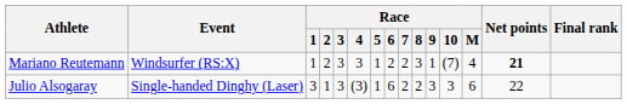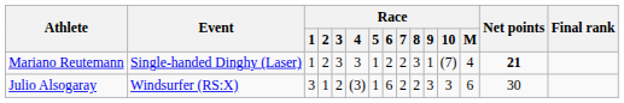 <table class="wikitable" border="1" style="font-size:90%">
 <tr>
 <th rowspan=2>Athlete</th>
 <th rowspan=2>Event</th>
 <th colspan=11>Race</th>
 <th rowspan=2>Net points</th>
 <th rowspan=2>Final rank</th>
 </tr>
 <tr>
 <th>1</th>
 <th>2</th>
 <th>3</th>
 <th>4</th>
 <th>5</th>
 <th>6</th>
 <th>7</th>
 <th>8</th>
 <th>9</th>
 <th>10</th>
 <th>M</th>
 </tr>
 <tr align=center>
 <td align=left><a href='#'>Mariano Reutemann</a></td>
-<td align=left><a href='#'>Windsurfer (RS:X)</a></td>
+<td align=left><a href='#'>Single-handed Dinghy (Laser)</a></td>
 <td>1</td>
 <td>2</td>
 <td>3</td>
 <td>3</td>
 <td>1</td>
 <td>2</td>
 <td>2</td>
 <td>3</td>
 <td>1</td>
 <td>(7)</td>
 <td>4</td>
 <td><strong>21</strong></td>
 <td></td>
 </tr>
 <tr align=center>
 <td align=left><a href='#'>Julio Alsogaray</a></td>
-<td align=left><a href='#'>Single-handed Dinghy (Laser)</a></td>
+<td align=left><a href='#'>Windsurfer (RS:X)</a></td>
 <td>3</td>
 <td>1</td>
-<td>3</td>
+<td>2</td>
 <td>(3)</td>
 <td>1</td>
 <td>6</td>
 <td>2</td>
 <td>2</td>
 <td>3</td>
 <td>3</td>
 <td>6</td>
-<td>22</td>
+<td>30</td>
 <td></td>
 </tr>
 </table>
